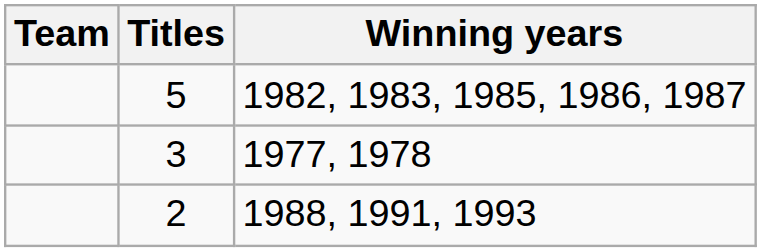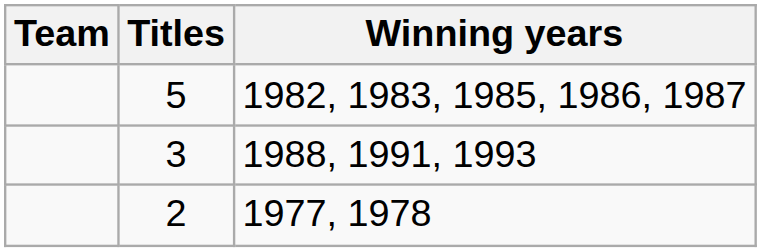 <table class="wikitable sortable" style="text-align:center ">
 <tr>
 <th>Team</th>
 <th>Titles</th>
 <th>Winning years</th>
 </tr>
 <tr>
 <td style=><em></em></td>
 <td>5</td>
 <td align=left>1982, 1983, 1985, 1986, 1987</td>
 </tr>
 <tr>
 <td style=><em></em></td>
 <td>3</td>
-<td align=left>1977, 1978</td>
+<td align=left>1988, 1991, 1993</td>
 </tr>
 <tr>
 <td style=><em></em></td>
 <td>2</td>
-<td align=left>1988, 1991, 1993</td>
+<td align=left>1977, 1978</td>
 </tr>
 </table>
